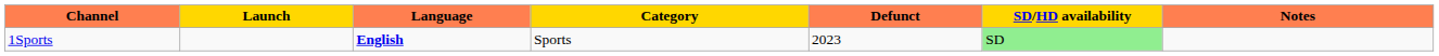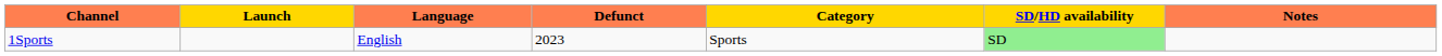 <table class="wikitable" style="text-align:middle;">
 <tr>
 <th style="width:180pt; background:Coral;">Channel</th>
 <th style="width:180pt; background:Gold;">Launch</th>
 <th style="width:180pt; background:Coral;">Language</th>
+<th style="width:180pt; background:Coral;">Defunct</th>
 <th style="width:300pt; background:Gold;">Category</th>
-<th style="width:180pt; background:Coral;">Defunct</th>
 <th style="width:180pt; background:Gold;"><a href='#'>SD</a>/<a href='#'>HD</a> availability</th>
 <th style="width:300pt; background:Coral;">Notes</th>
 </tr>
 <tr>
 <td><a href='#'>1Sports</a></td>
 <td></td>
-<td><strong><a href='#'>English</a></strong></td>
+<td><a href='#'>English</a></td>
+<td>2023</td>
 <td>Sports</td>
-<td>2023</td>
 <td style="background: lightgreen;">SD</td>
 <td></td>
 </tr>
 </table>
